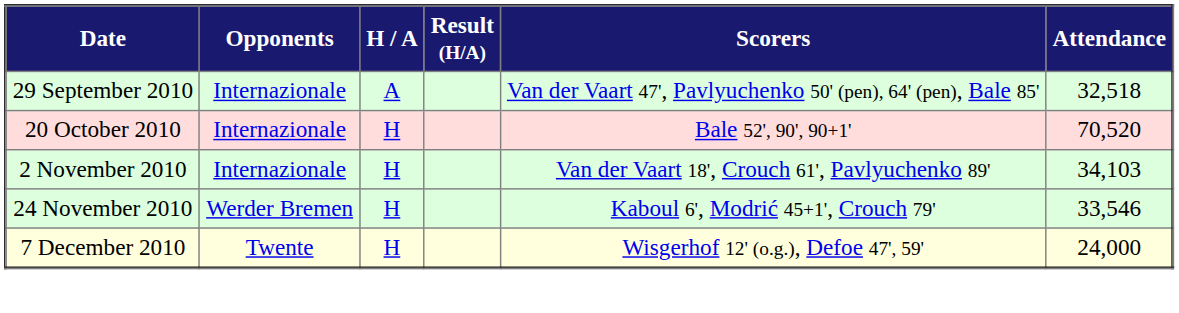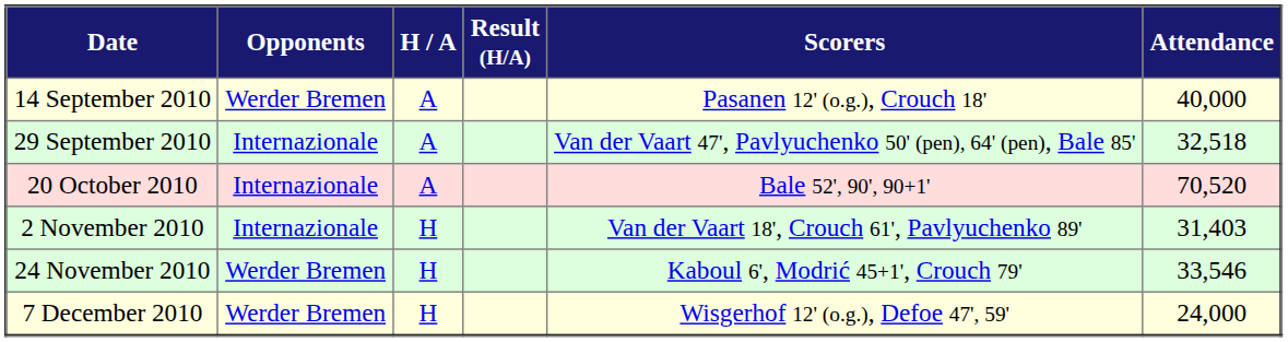 <table border="2" cellpadding="4" style="border-collapse:collapse; text-align:center;">
 <tr style="background:#191970; color:white;">
 <th>Date</th>
 <th>Opponents</th>
 <th>H / A</th>
 <th>Result <br> <small>(H/A)</small></th>
 <th>Scorers</th>
 <th>Attendance</th>
+</tr>
+<tr bgcolor="#ffffdd">
+<td>14 September 2010</td>
+<td><a href='#'>Werder Bremen</a></td>
+<td><a href='#'>A</a></td>
+<td></td>
+<td><a href='#'>Pasanen</a> <small>12' (o.g.)</small>, <a href='#'>Crouch</a> <small>18'</small></td>
+<td>40,000</td>
 </tr>
 <tr bgcolor="#ddffdd">
 <td>29 September 2010</td>
 <td><a href='#'>Internazionale</a></td>
 <td><a href='#'>A</a></td>
 <td></td>
 <td><a href='#'>Van der Vaart</a> <small>47'</small>, <a href='#'>Pavlyuchenko</a> <small>50' (pen), 64' (pen)</small>, <a href='#'>Bale</a> <small>85'</small></td>
 <td>32,518</td>
 </tr>
 <tr bgcolor="#ffdddd">
 <td>20 October 2010</td>
 <td><a href='#'>Internazionale</a></td>
-<td><a href='#'>H</a></td>
+<td><a href='#'>A</a></td>
 <td></td>
 <td><a href='#'>Bale</a> <small>52', 90', 90+1'</small></td>
 <td>70,520</td>
 </tr>
 <tr bgcolor="#ddffdd">
 <td>2 November 2010</td>
 <td><a href='#'>Internazionale</a></td>
 <td><a href='#'>H</a></td>
 <td></td>
 <td><a href='#'>Van der Vaart</a> <small>18'</small>, <a href='#'>Crouch</a> <small>61'</small>, <a href='#'>Pavlyuchenko</a> <small>89'</small></td>
-<td>34,103</td>
+<td>31,403</td>
 </tr>
 <tr bgcolor="#ddffdd">
 <td>24 November 2010</td>
 <td><a href='#'>Werder Bremen</a></td>
 <td><a href='#'>H</a></td>
 <td></td>
 <td><a href='#'>Kaboul</a> <small>6'</small>, <a href='#'>Modrić</a> <small>45+1'</small>, <a href='#'>Crouch</a> <small>79'</small></td>
 <td>33,546</td>
 </tr>
 <tr bgcolor="#ffffdd">
 <td>7 December 2010</td>
-<td><a href='#'>Twente</a></td>
+<td><a href='#'>Werder Bremen</a></td>
 <td><a href='#'>H</a></td>
 <td></td>
 <td><a href='#'>Wisgerhof</a>  <small>12' (o.g.)</small>, <a href='#'>Defoe</a> <small>47', 59'</small></td>
 <td>24,000</td>
 </tr>
 </table>
